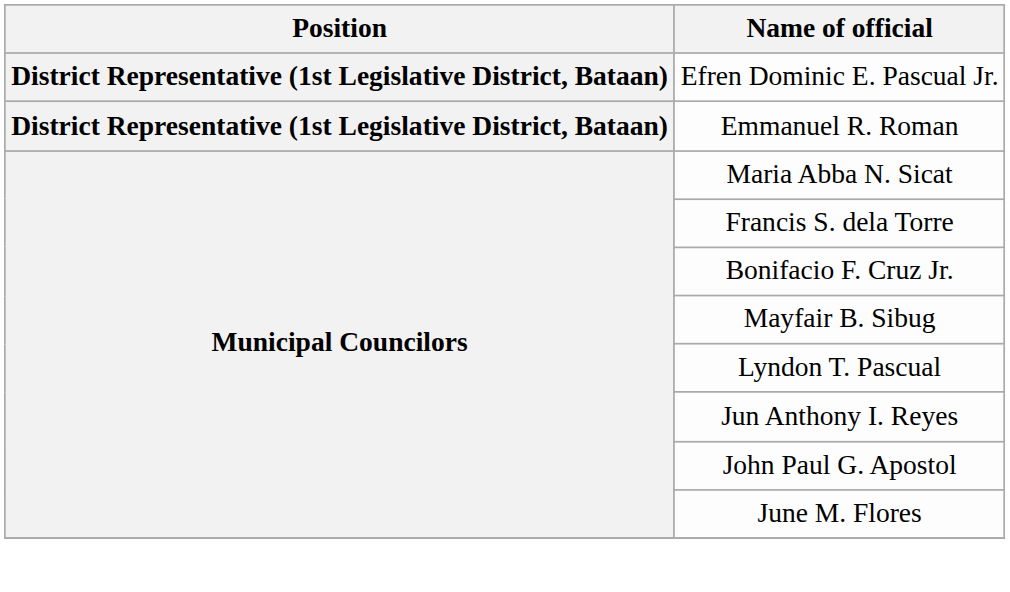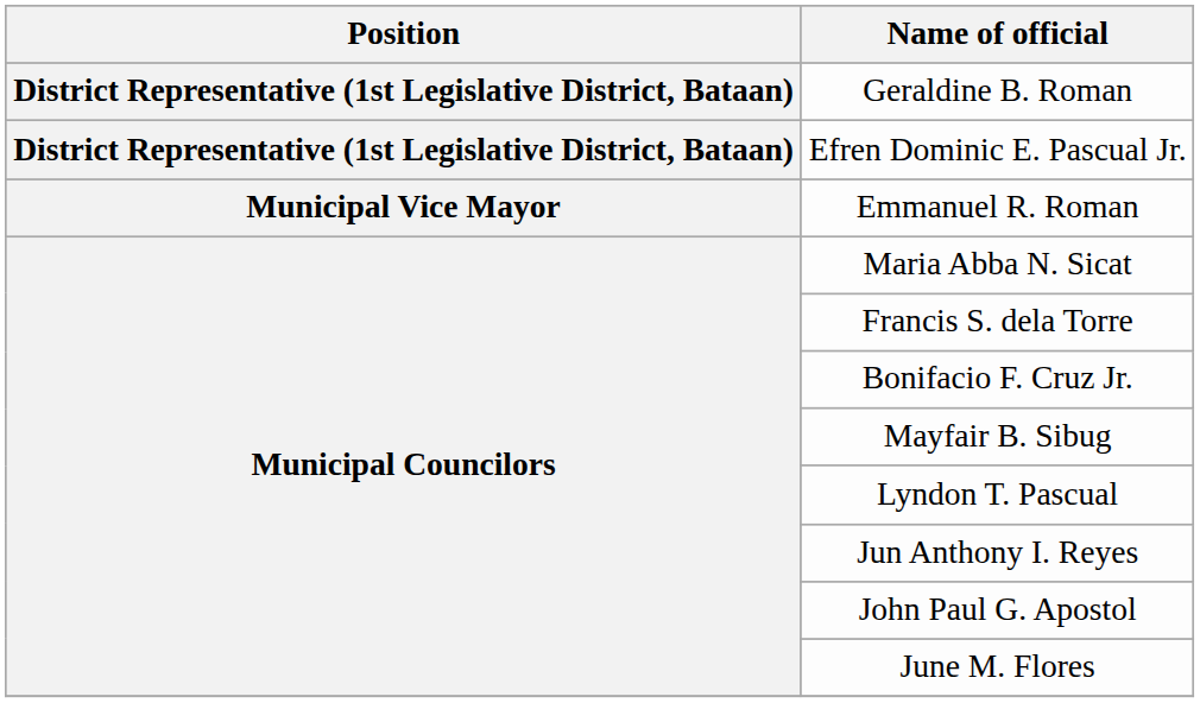 <table class="wikitable collapsible" style="font-size:100%;background-color:#FDFDFD;line-height:1.30em;">
 <tr>
 <th scope="col">Position</th>
 <th scope="col">Name of official</th>
 </tr>
 <tr>
 <th scope="row" rowspan=1>District Representative (1st Legislative District, Bataan)</th>
+<td style="text-align:center;">Geraldine B. Roman</td>
+</tr>
+<tr>
+<th scope="row" rowspan=1>District Representative (1st Legislative District, Bataan)</th>
 <td style="text-align:center;">Efren Dominic E. Pascual Jr.</td>
 </tr>
 <tr>
-<th scope="row" rowspan=1>District Representative (1st Legislative District, Bataan)</th>
+<th scope="row">Municipal Vice Mayor</th>
 <td style="text-align:center;">Emmanuel R. Roman</td>
 </tr>
 <tr>
 <th scope="row" rowspan=8>Municipal Councilors</th>
 <td style="text-align:center;">Maria Abba N. Sicat</td>
 </tr>
 <tr>
 <td style="text-align:center;">Francis S. dela Torre</td>
 </tr>
 <tr>
 <td style="text-align:center;">Bonifacio F. Cruz Jr.</td>
 </tr>
 <tr>
 <td style="text-align:center;">Mayfair B. Sibug</td>
 </tr>
 <tr>
 <td style="text-align:center;">Lyndon T. Pascual</td>
 </tr>
 <tr>
 <td style="text-align:center;">Jun Anthony I. Reyes</td>
 </tr>
 <tr>
 <td style="text-align:center;">John Paul G. Apostol</td>
 </tr>
 <tr>
 <td style="text-align:center;">June M. Flores</td>
 </tr>
 <tr>
 </tr>
 </table>
